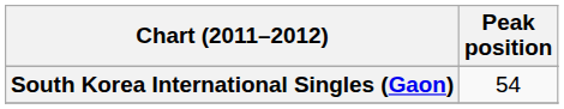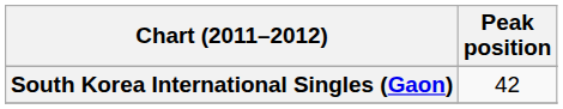 <table class="wikitable sortable plainrowheaders">
 <tr>
 <th scope="col">Chart (2011–2012)</th>
 <th scope="col">Peak<br>position</th>
 </tr>
 <tr>
 </tr>
 <tr>
 </tr>
 <tr>
 </tr>
 <tr>
 </tr>
 <tr>
 </tr>
 <tr>
 <th scope="row">South Korea International Singles (<a href='#'>Gaon</a>)</th>
-<td style="text-align:center;">54</td>
+<td style="text-align:center;">42</td>
 </tr>
 <tr>
 </tr>
 <tr>
 </tr>
 </table>
